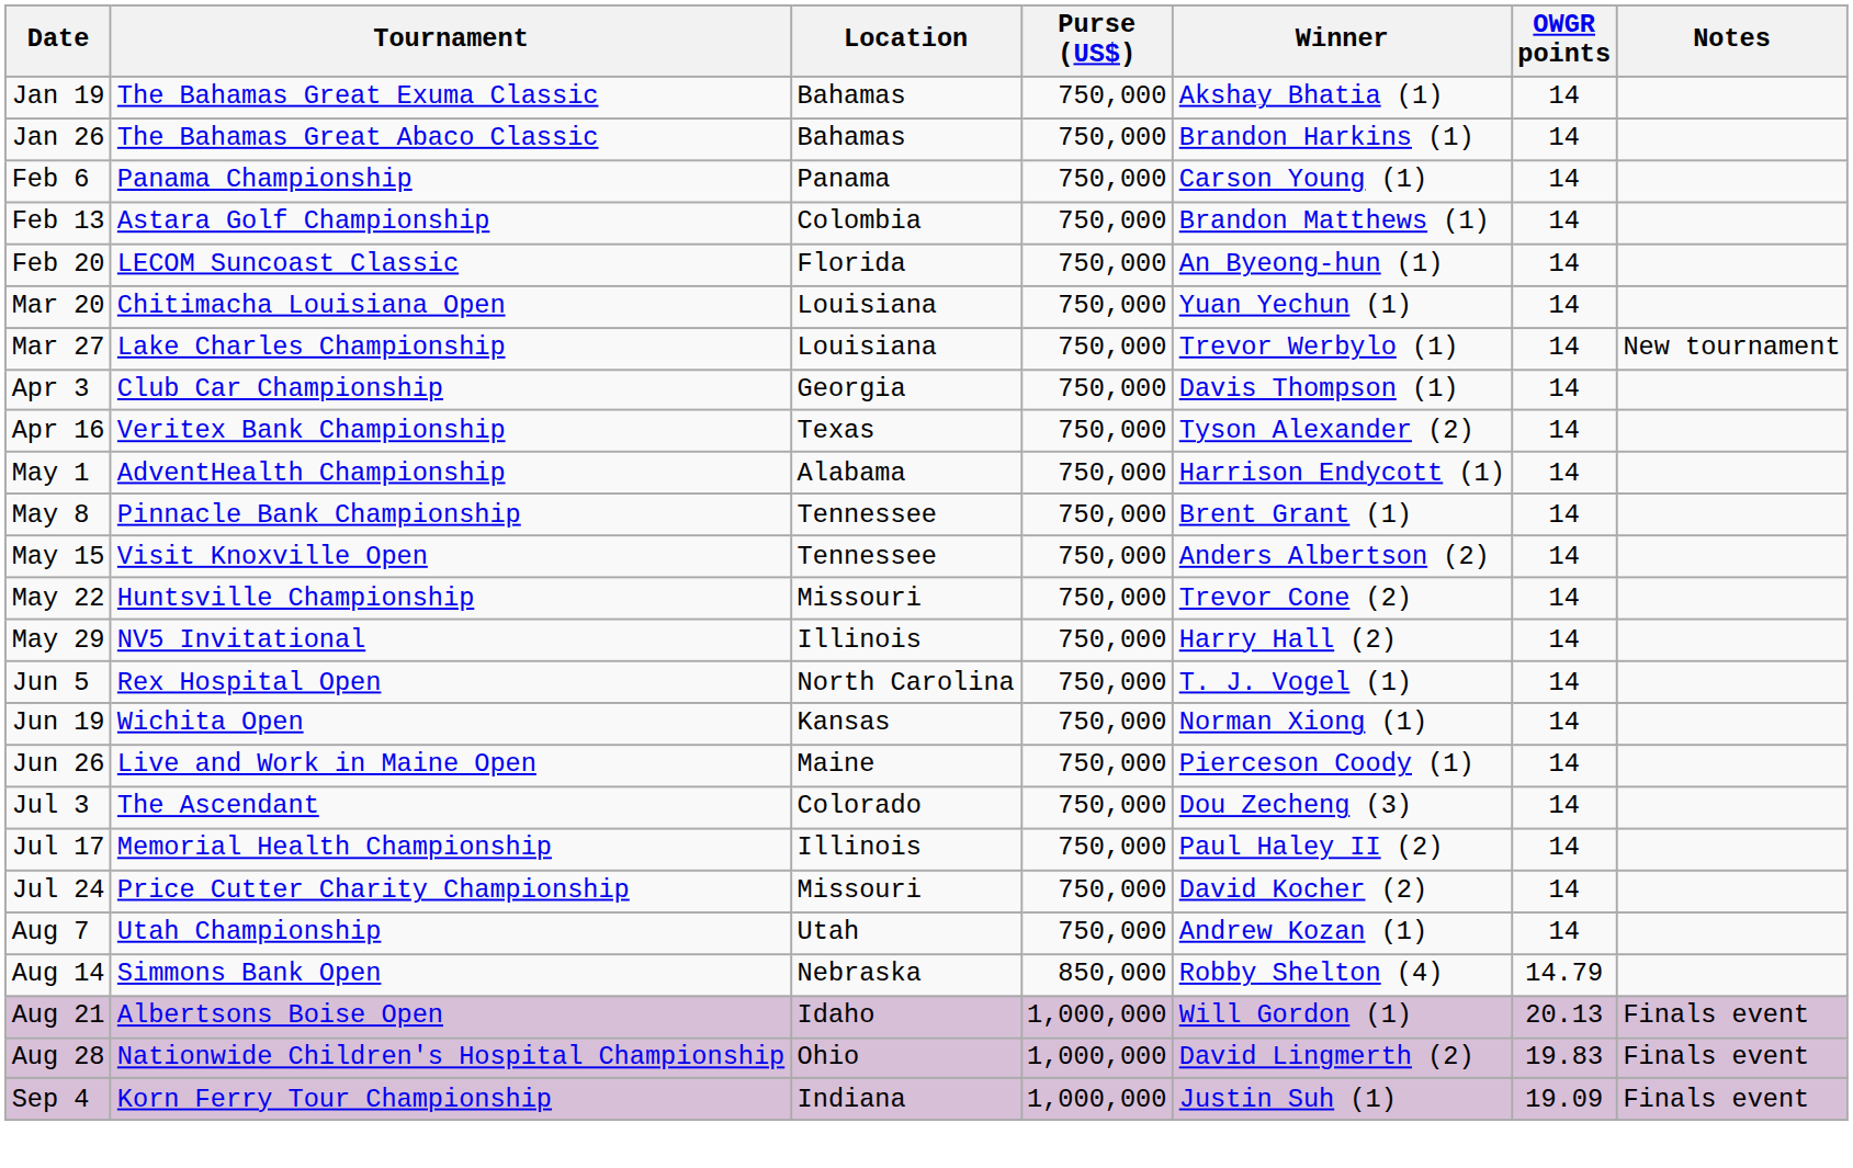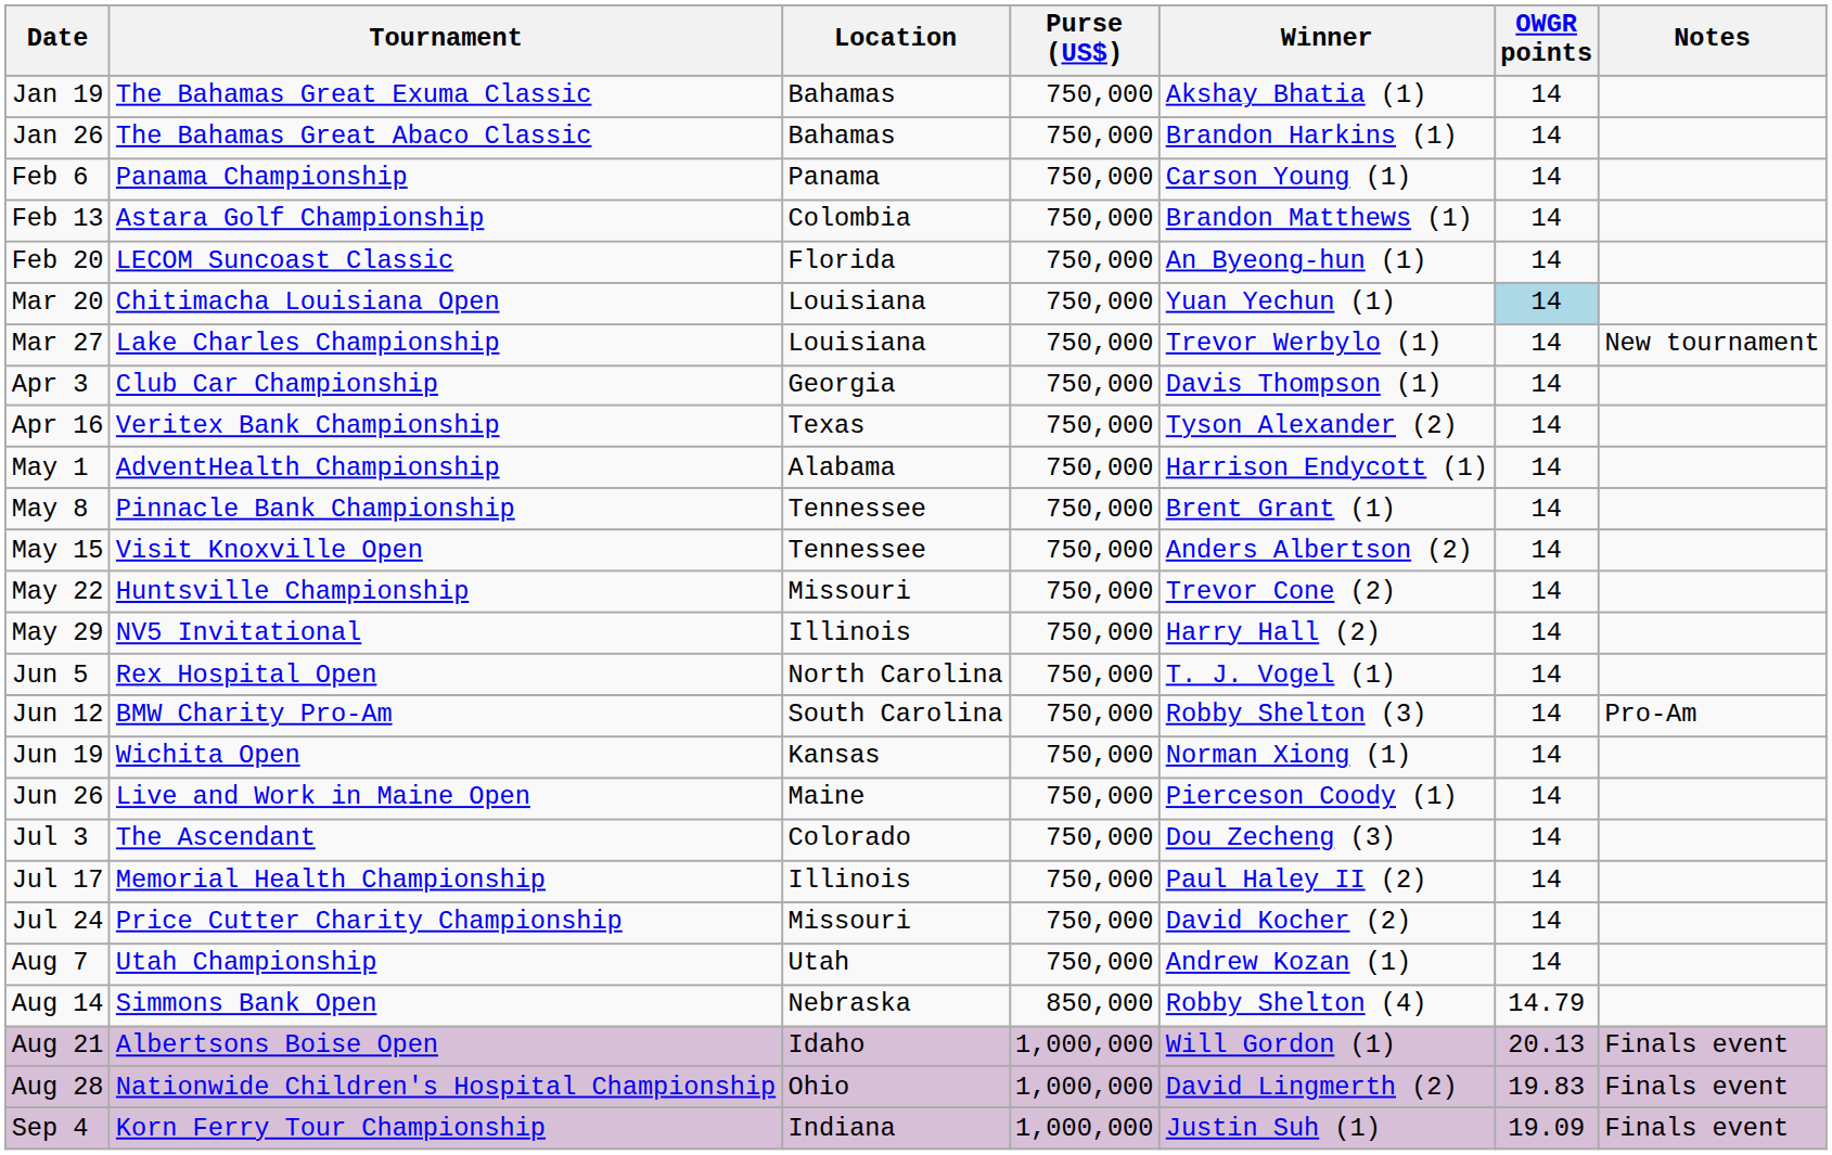 <table class="wikitable" style="font-size:95%">
 <tr>
 <th>Date</th>
 <th>Tournament</th>
 <th>Location</th>
 <th>Purse<br>(<a href='#'>US$</a>)</th>
 <th>Winner</th>
 <th><a href='#'>OWGR</a><br>points</th>
 <th>Notes</th>
 </tr>
 <tr>
 <td>Jan 19</td>
 <td><a href='#'>The Bahamas Great Exuma Classic</a></td>
 <td>Bahamas</td>
 <td align=right>750,000</td>
 <td> <a href='#'>Akshay Bhatia</a> (1)</td>
 <td align=center>14</td>
 <td></td>
 </tr>
 <tr>
 <td>Jan 26</td>
 <td><a href='#'>The Bahamas Great Abaco Classic</a></td>
 <td>Bahamas</td>
 <td align=right>750,000</td>
 <td> <a href='#'>Brandon Harkins</a> (1)</td>
 <td align=center>14</td>
 <td></td>
 </tr>
 <tr>
 <td>Feb 6</td>
 <td><a href='#'>Panama Championship</a></td>
 <td>Panama</td>
 <td align=right>750,000</td>
 <td> <a href='#'>Carson Young</a> (1)</td>
 <td align=center>14</td>
 <td></td>
 </tr>
 <tr>
 <td>Feb 13</td>
 <td><a href='#'>Astara Golf Championship</a></td>
 <td>Colombia</td>
 <td align=right>750,000</td>
 <td> <a href='#'>Brandon Matthews</a> (1)</td>
 <td align=center>14</td>
 <td></td>
 </tr>
 <tr>
 <td>Feb 20</td>
 <td><a href='#'>LECOM Suncoast Classic</a></td>
 <td>Florida</td>
 <td align=right>750,000</td>
 <td> <a href='#'>An Byeong-hun</a> (1)</td>
 <td align=center>14</td>
 <td></td>
 </tr>
 <tr>
 <td>Mar 20</td>
 <td><a href='#'>Chitimacha Louisiana Open</a></td>
 <td>Louisiana</td>
 <td align=right>750,000</td>
 <td> <a href='#'>Yuan Yechun</a> (1)</td>
-<td align=center>14</td>
+<td align=center style="background: lightblue;">14</td>
 <td></td>
 </tr>
 <tr>
 <td>Mar 27</td>
 <td><a href='#'>Lake Charles Championship</a></td>
 <td>Louisiana</td>
 <td align=right>750,000</td>
 <td> <a href='#'>Trevor Werbylo</a> (1)</td>
 <td align=center>14</td>
 <td>New tournament</td>
 </tr>
 <tr>
 <td>Apr 3</td>
 <td><a href='#'>Club Car Championship</a></td>
 <td>Georgia</td>
 <td align=right>750,000</td>
 <td> <a href='#'>Davis Thompson</a> (1)</td>
 <td align=center>14</td>
 <td></td>
 </tr>
 <tr>
 <td>Apr 16</td>
 <td><a href='#'>Veritex Bank Championship</a></td>
 <td>Texas</td>
 <td align=right>750,000</td>
 <td> <a href='#'>Tyson Alexander</a> (2)</td>
 <td align=center>14</td>
 <td></td>
 </tr>
 <tr>
 <td>May 1</td>
 <td><a href='#'>AdventHealth Championship</a></td>
 <td>Alabama</td>
 <td align=right>750,000</td>
 <td> <a href='#'>Harrison Endycott</a> (1)</td>
 <td align=center>14</td>
 <td></td>
 </tr>
 <tr>
 <td>May 8</td>
 <td><a href='#'>Pinnacle Bank Championship</a></td>
 <td>Tennessee</td>
 <td align=right>750,000</td>
 <td> <a href='#'>Brent Grant</a> (1)</td>
 <td align=center>14</td>
 <td></td>
 </tr>
 <tr>
 <td>May 15</td>
 <td><a href='#'>Visit Knoxville Open</a></td>
 <td>Tennessee</td>
 <td align=right>750,000</td>
 <td> <a href='#'>Anders Albertson</a> (2)</td>
 <td align=center>14</td>
 <td></td>
 </tr>
 <tr>
 <td>May 22</td>
 <td><a href='#'>Huntsville Championship</a></td>
 <td>Missouri</td>
 <td align=right>750,000</td>
 <td> <a href='#'>Trevor Cone</a> (2)</td>
 <td align=center>14</td>
 <td></td>
 </tr>
 <tr>
 <td>May 29</td>
 <td><a href='#'>NV5 Invitational</a></td>
 <td>Illinois</td>
 <td align=right>750,000</td>
 <td> <a href='#'>Harry Hall</a> (2)</td>
 <td align=center>14</td>
 <td></td>
 </tr>
 <tr>
 <td>Jun 5</td>
 <td><a href='#'>Rex Hospital Open</a></td>
 <td>North Carolina</td>
 <td align=right>750,000</td>
 <td> <a href='#'>T. J. Vogel</a> (1)</td>
 <td align=center>14</td>
 <td></td>
+</tr>
+<tr>
+<td>Jun 12</td>
+<td><a href='#'>BMW Charity Pro-Am</a></td>
+<td>South Carolina</td>
+<td align=right>750,000</td>
+<td> <a href='#'>Robby Shelton</a> (3)</td>
+<td align=center>14</td>
+<td>Pro-Am</td>
 </tr>
 <tr>
 <td>Jun 19</td>
 <td><a href='#'>Wichita Open</a></td>
 <td>Kansas</td>
 <td align=right>750,000</td>
 <td> <a href='#'>Norman Xiong</a> (1)</td>
 <td align=center>14</td>
 <td></td>
 </tr>
 <tr>
 <td>Jun 26</td>
 <td><a href='#'>Live and Work in Maine Open</a></td>
 <td>Maine</td>
 <td align=right>750,000</td>
 <td> <a href='#'>Pierceson Coody</a> (1)</td>
 <td align=center>14</td>
 <td></td>
 </tr>
 <tr>
 <td>Jul 3</td>
 <td><a href='#'>The Ascendant</a></td>
 <td>Colorado</td>
 <td align=right>750,000</td>
 <td> <a href='#'>Dou Zecheng</a> (3)</td>
 <td align=center>14</td>
 <td></td>
 </tr>
 <tr>
 <td>Jul 17</td>
 <td><a href='#'>Memorial Health Championship</a></td>
 <td>Illinois</td>
 <td align=right>750,000</td>
 <td> <a href='#'>Paul Haley II</a> (2)</td>
 <td align=center>14</td>
 <td></td>
 </tr>
 <tr>
 <td>Jul 24</td>
 <td><a href='#'>Price Cutter Charity Championship</a></td>
 <td>Missouri</td>
 <td align=right>750,000</td>
 <td> <a href='#'>David Kocher</a> (2)</td>
 <td align=center>14</td>
 <td></td>
 </tr>
 <tr>
 <td>Aug 7</td>
 <td><a href='#'>Utah Championship</a></td>
 <td>Utah</td>
 <td align=right>750,000</td>
 <td> <a href='#'>Andrew Kozan</a> (1)</td>
 <td align=center>14</td>
 <td></td>
 </tr>
 <tr>
 <td>Aug 14</td>
 <td><a href='#'>Simmons Bank Open</a></td>
 <td>Nebraska</td>
 <td align=right>850,000</td>
 <td> <a href='#'>Robby Shelton</a> (4)</td>
 <td align=center>14.79</td>
 <td></td>
 </tr>
 <tr style="background:thistle;">
 <td>Aug 21</td>
 <td><a href='#'>Albertsons Boise Open</a></td>
 <td>Idaho</td>
 <td align=right>1,000,000</td>
 <td> <a href='#'>Will Gordon</a> (1)</td>
 <td align=center>20.13</td>
 <td>Finals event</td>
 </tr>
 <tr style="background:thistle;">
 <td>Aug 28</td>
 <td><a href='#'>Nationwide Children's Hospital Championship</a></td>
 <td>Ohio</td>
 <td align=right>1,000,000</td>
 <td> <a href='#'>David Lingmerth</a> (2)</td>
 <td align=center>19.83</td>
 <td>Finals event</td>
 </tr>
 <tr style="background:thistle;">
 <td>Sep 4</td>
 <td><a href='#'>Korn Ferry Tour Championship</a></td>
 <td>Indiana</td>
 <td align=right>1,000,000</td>
 <td> <a href='#'>Justin Suh</a> (1)</td>
 <td align=center>19.09</td>
 <td>Finals event</td>
 </tr>
 </table>
